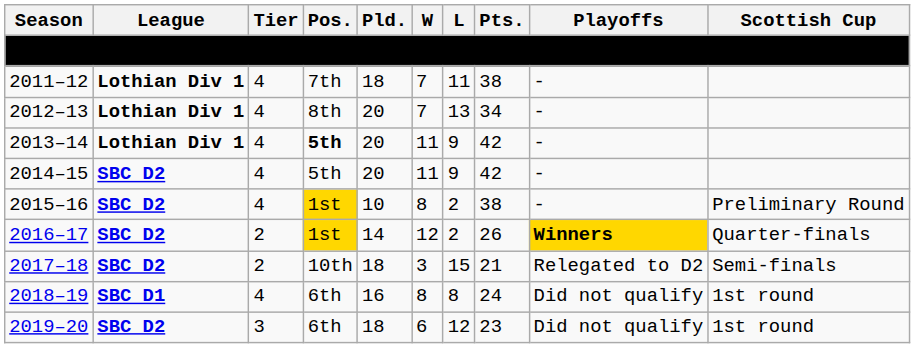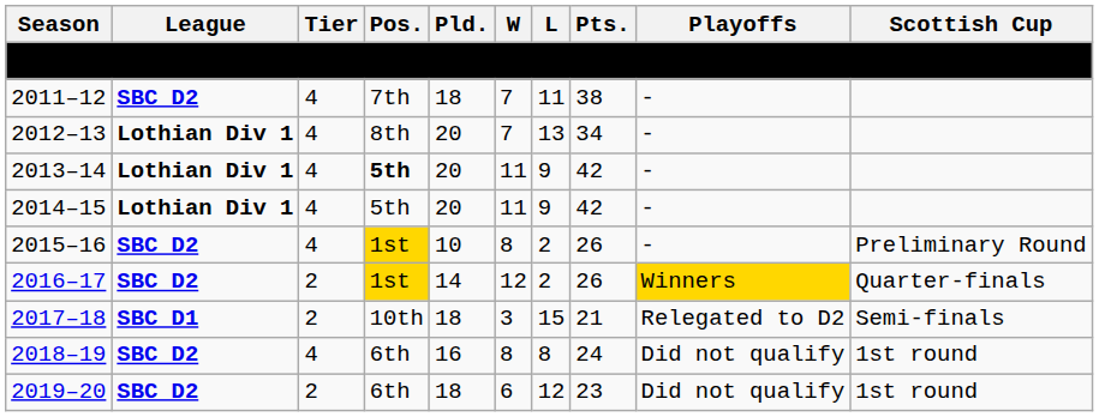 <table class="wikitable">
 <tr>
 <th>Season</th>
 <th>League</th>
 <th>Tier</th>
 <th>Pos.</th>
 <th>Pld.</th>
 <th>W</th>
 <th>L</th>
 <th>Pts.</th>
 <th>Playoffs</th>
 <th>Scottish Cup</th>
 </tr>
 <tr>
 <td colspan="10" align=center bgcolor="#000000"><span><strong>Pleasance B.C.</strong></span></td>
 </tr>
 <tr>
 <td>2011–12</td>
-<td><strong>Lothian Div 1</strong></td>
+<td><strong><a href='#'>SBC D2</a></strong></td>
 <td>4</td>
 <td>7th</td>
 <td>18</td>
 <td>7</td>
 <td>11</td>
 <td>38</td>
 <td>-</td>
 <td></td>
 </tr>
 <tr>
 <td>2012–13</td>
 <td><strong>Lothian Div 1</strong></td>
 <td>4</td>
 <td>8th</td>
 <td>20</td>
 <td>7</td>
 <td>13</td>
 <td>34</td>
 <td>-</td>
 <td></td>
 </tr>
 <tr>
 <td>2013–14</td>
 <td><strong>Lothian Div 1</strong></td>
 <td>4</td>
 <td><strong>5th</strong></td>
 <td>20</td>
 <td>11</td>
 <td>9</td>
 <td>42</td>
 <td>-</td>
 <td></td>
 </tr>
 <tr>
 <td>2014–15</td>
-<td><strong><a href='#'>SBC D2</a></strong></td>
+<td><strong>Lothian Div 1</strong></td>
 <td>4</td>
 <td>5th</td>
 <td>20</td>
 <td>11</td>
 <td>9</td>
 <td>42</td>
 <td>-</td>
 <td></td>
 </tr>
 <tr>
 <td>2015–16</td>
 <td><strong><a href='#'>SBC D2</a></strong></td>
 <td>4</td>
 <td bgcolor=gold>1st</td>
 <td>10</td>
 <td>8</td>
 <td>2</td>
-<td>38</td>
+<td>26</td>
 <td>-</td>
 <td>Preliminary Round</td>
 </tr>
 <tr>
 <td><a href='#'>2016–17</a></td>
 <td><strong><a href='#'>SBC D2</a></strong></td>
 <td>2</td>
 <td bgcolor=gold>1st</td>
 <td>14</td>
 <td>12</td>
 <td>2</td>
 <td>26</td>
-<td bgcolor=gold><strong>Winners</strong></td>
+<td bgcolor=gold>Winners</td>
 <td>Quarter-finals</td>
 </tr>
 <tr>
 <td><a href='#'>2017–18</a></td>
-<td><strong><a href='#'>SBC D2</a></strong></td>
+<td><strong><a href='#'>SBC D1</a></strong></td>
 <td>2</td>
 <td>10th</td>
 <td>18</td>
 <td>3</td>
 <td>15</td>
 <td>21</td>
 <td>Relegated to D2</td>
 <td>Semi-finals</td>
 </tr>
 <tr>
 <td><a href='#'>2018–19</a></td>
-<td><strong><a href='#'>SBC D1</a></strong></td>
+<td><strong><a href='#'>SBC D2</a></strong></td>
 <td>4</td>
 <td>6th</td>
 <td>16</td>
 <td>8</td>
 <td>8</td>
 <td>24</td>
 <td>Did not qualify</td>
 <td>1st round</td>
 </tr>
 <tr>
 <td><a href='#'>2019–20</a></td>
 <td><strong><a href='#'>SBC D2</a></strong></td>
-<td>3</td>
+<td>2</td>
 <td>6th</td>
 <td>18</td>
 <td>6</td>
 <td>12</td>
 <td>23</td>
 <td>Did not qualify</td>
 <td>1st round</td>
 </tr>
 </table>
